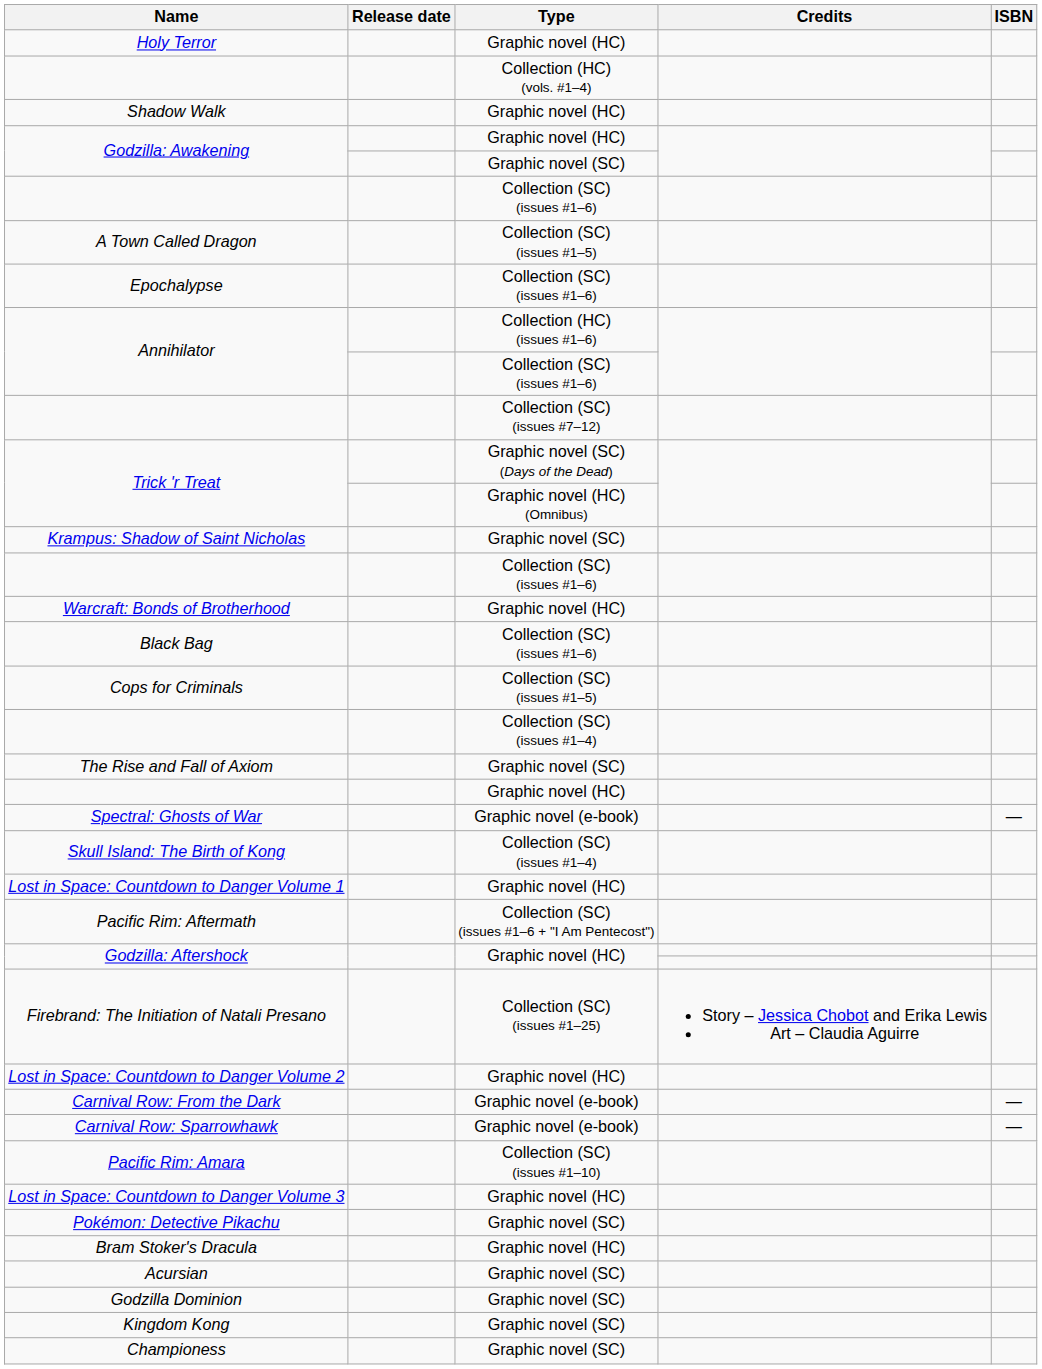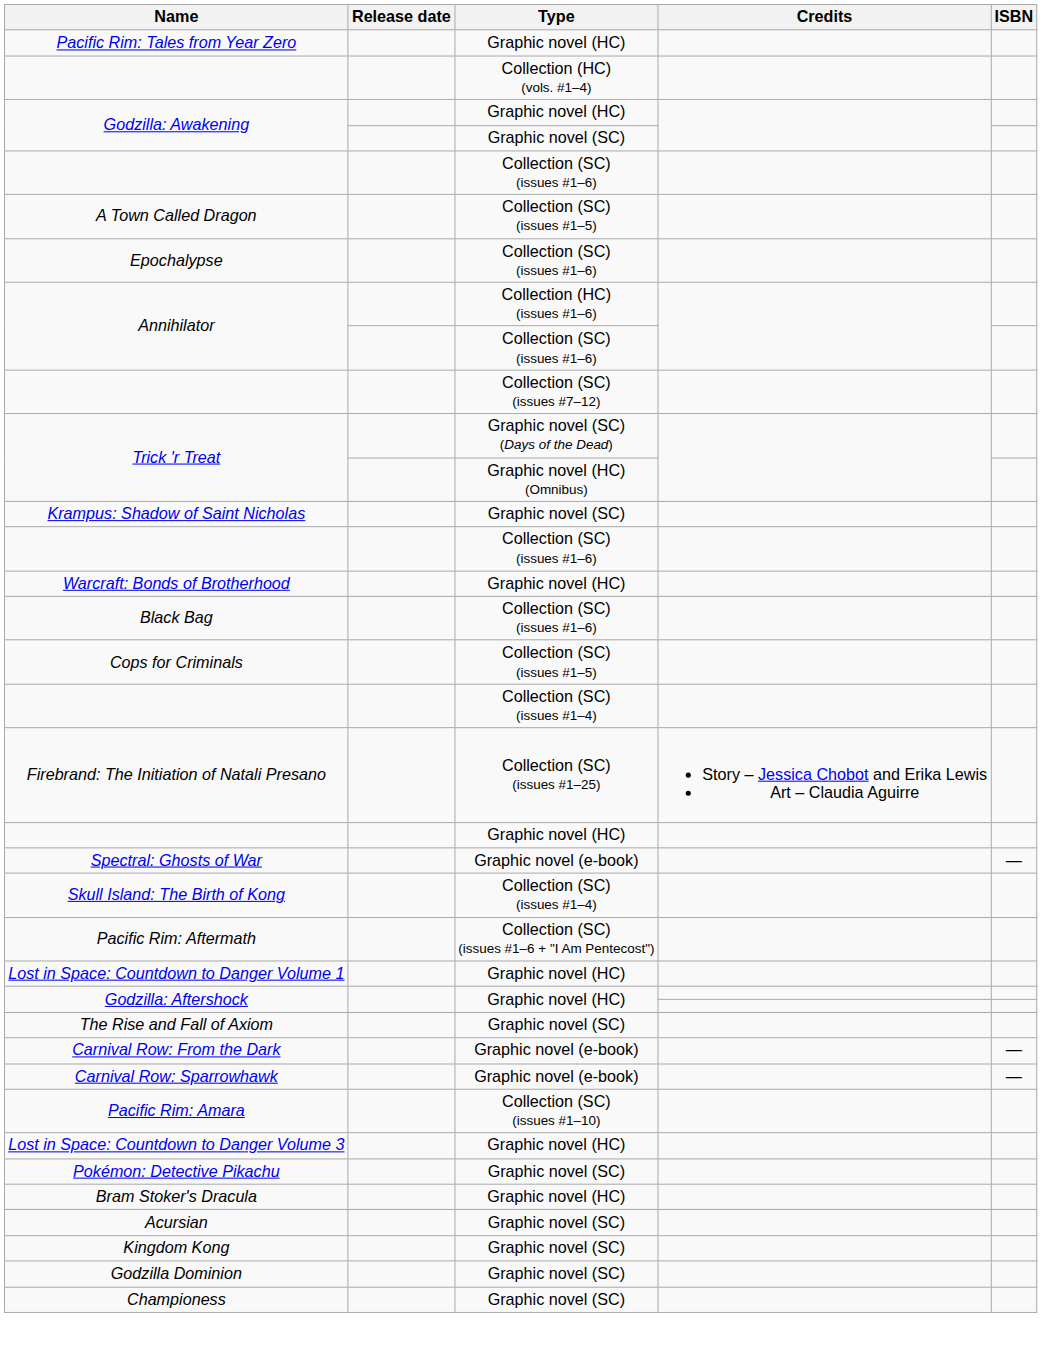 <table class="wikitable sortable" style="text-align: center">
 <tr>
 <th>Name</th>
 <th>Release date</th>
 <th>Type</th>
 <th class="unsortable">Credits</th>
 <th>ISBN</th>
 </tr>
 <tr>
-<td><em><a href='#'>Holy Terror</a></em></td>
+<td><em><a href='#'>Pacific Rim: Tales from Year Zero</a></em></td>
 <td></td>
 <td>Graphic novel (HC)</td>
 <td></td>
 <td></td>
 </tr>
 <tr>
 <td></td>
 <td></td>
 <td>Collection (HC)<br><small>(vols. #1–4)</small></td>
-<td></td>
-<td></td>
-</tr>
-<tr>
-<td><em>Shadow Walk</em></td>
-<td></td>
-<td>Graphic novel (HC)</td>
 <td></td>
 <td></td>
 </tr>
 <tr>
 <td rowspan="2"><em><a href='#'>Godzilla: Awakening</a></em></td>
 <td></td>
 <td>Graphic novel (HC)</td>
 <td rowspan="2"></td>
 <td></td>
 </tr>
 <tr>
 <td></td>
 <td>Graphic novel (SC)</td>
 <td></td>
 </tr>
 <tr>
 <td></td>
 <td></td>
 <td>Collection (SC)<br><small>(issues #1–6)</small></td>
 <td></td>
 <td></td>
 </tr>
 <tr>
 <td><em>A Town Called Dragon</em></td>
 <td></td>
 <td>Collection (SC)<br><small>(issues #1–5)</small></td>
 <td></td>
 <td></td>
 </tr>
 <tr>
 <td><em>Epochalypse</em></td>
 <td></td>
 <td>Collection (SC)<br><small>(issues #1–6)</small></td>
 <td></td>
 <td></td>
 </tr>
 <tr>
 <td rowspan="2"><em>Annihilator</em></td>
 <td></td>
 <td>Collection (HC)<br><small>(issues #1–6)</small></td>
 <td rowspan="2"></td>
 <td></td>
 </tr>
 <tr>
 <td></td>
 <td>Collection (SC)<br><small>(issues #1–6)</small></td>
 <td></td>
 </tr>
 <tr>
 <td></td>
 <td></td>
 <td>Collection (SC)<br><small>(issues #7–12)</small></td>
 <td></td>
 <td></td>
 </tr>
 <tr>
 <td rowspan="2"><em><a href='#'>Trick 'r Treat</a></em></td>
 <td></td>
 <td>Graphic novel (SC)<br><small>(<em>Days of the Dead</em>)</small></td>
 <td rowspan="2"></td>
 <td></td>
 </tr>
 <tr>
 <td></td>
 <td>Graphic novel (HC)<br><small>(Omnibus)</small></td>
 <td></td>
 </tr>
 <tr>
 <td><em><a href='#'>Krampus: Shadow of Saint Nicholas</a></em></td>
 <td></td>
 <td>Graphic novel (SC)</td>
 <td></td>
 <td></td>
 </tr>
 <tr>
 <td></td>
 <td></td>
 <td>Collection (SC)<br><small>(issues #1–6)</small></td>
 <td></td>
 <td></td>
 </tr>
 <tr>
 <td><em><a href='#'>Warcraft: Bonds of Brotherhood</a></em></td>
 <td></td>
 <td>Graphic novel (HC)</td>
 <td></td>
 <td></td>
 </tr>
 <tr>
 <td><em>Black Bag</em></td>
 <td></td>
 <td>Collection (SC)<br><small>(issues #1–6)</small></td>
 <td></td>
 <td></td>
 </tr>
 <tr>
 <td><em>Cops for Criminals</em></td>
 <td></td>
 <td>Collection (SC)<br><small>(issues #1–5)</small></td>
 <td></td>
 <td></td>
 </tr>
 <tr>
 <td><em></em></td>
 <td></td>
 <td>Collection (SC)<br><small>(issues #1–4)</small></td>
 <td></td>
 <td></td>
 </tr>
 <tr>
-<td><em>The Rise and Fall of Axiom</em></td>
+<td><em>Firebrand: The Initiation of Natali Presano</em></td>
 <td></td>
-<td>Graphic novel (SC)</td>
-<td></td>
+<td>Collection (SC)<br><small>(issues #1–25)</small></td>
+<td {{Columns-list><br><ul><li>Story – <a href='#'>Jessica Chobot</a> and Erika Lewis</li><li>Art – Claudia Aguirre</li></ul></td>
 <td></td>
 </tr>
 <tr>
 <td></td>
 <td></td>
 <td>Graphic novel (HC)</td>
 <td></td>
 <td></td>
 </tr>
 <tr>
 <td><em><a href='#'>Spectral: Ghosts of War</a></em></td>
 <td></td>
 <td>Graphic novel (e-book)</td>
 <td></td>
 <td>—</td>
 </tr>
 <tr>
 <td><em><a href='#'>Skull Island: The Birth of Kong</a></em></td>
 <td></td>
 <td>Collection (SC)<br><small>(issues #1–4)</small></td>
 <td></td>
 <td></td>
 </tr>
 <tr>
-<td><em><a href='#'>Lost in Space: Countdown to Danger Volume 1</a></em></td>
+<td><em>Pacific Rim: Aftermath</em></td>
 <td></td>
-<td>Graphic novel (HC)</td>
+<td>Collection (SC)<br><small>(issues #1–6 + "I Am Pentecost")</small></td>
 <td></td>
 <td></td>
 </tr>
 <tr>
-<td><em>Pacific Rim: Aftermath</em></td>
+<td><em><a href='#'>Lost in Space: Countdown to Danger Volume 1</a></em></td>
 <td></td>
-<td>Collection (SC)<br><small>(issues #1–6 + "I Am Pentecost")</small></td>
+<td>Graphic novel (HC)</td>
 <td></td>
 <td></td>
 </tr>
 <tr>
 <td rowspan="2"><em><a href='#'>Godzilla: Aftershock</a></em></td>
 <td rowspan="2"></td>
 <td rowspan="2">Graphic novel (HC)</td>
 <td></td>
 <td></td>
 </tr>
 <tr>
 <td></td>
 <td></td>
 </tr>
 <tr>
-<td><em>Firebrand: The Initiation of Natali Presano</em></td>
+<td><em>The Rise and Fall of Axiom</em></td>
 <td></td>
-<td>Collection (SC)<br><small>(issues #1–25)</small></td>
-<td {{Columns-list><br><ul><li>Story – <a href='#'>Jessica Chobot</a> and Erika Lewis</li><li>Art – Claudia Aguirre</li></ul></td>
-<td></td>
-</tr>
-<tr>
-<td><em><a href='#'>Lost in Space: Countdown to Danger Volume 2</a></em></td>
-<td></td>
-<td>Graphic novel (HC)</td>
+<td>Graphic novel (SC)</td>
 <td></td>
 <td></td>
 </tr>
 <tr>
 <td><em><a href='#'>Carnival Row: From the Dark</a></em></td>
 <td></td>
 <td>Graphic novel (e-book)</td>
 <td></td>
 <td>—</td>
 </tr>
 <tr>
 <td><em><a href='#'>Carnival Row: Sparrowhawk</a></em></td>
 <td></td>
 <td>Graphic novel (e-book)</td>
 <td></td>
 <td>—</td>
 </tr>
 <tr>
 <td><em><a href='#'>Pacific Rim: Amara</a></em></td>
 <td></td>
 <td>Collection (SC)<br><small>(issues #1–10)</small></td>
 <td></td>
 <td></td>
 </tr>
 <tr>
 <td><em><a href='#'>Lost in Space: Countdown to Danger Volume 3</a></em></td>
 <td></td>
 <td>Graphic novel (HC)</td>
 <td></td>
 <td></td>
 </tr>
 <tr>
 <td><em><a href='#'>Pokémon: Detective Pikachu</a></em></td>
 <td></td>
 <td>Graphic novel (SC)</td>
 <td></td>
 <td></td>
 </tr>
 <tr>
 <td><em>Bram Stoker's Dracula</em></td>
 <td></td>
 <td>Graphic novel (HC)</td>
 <td></td>
 <td></td>
 </tr>
 <tr>
 <td><em>Acursian</em></td>
 <td></td>
 <td>Graphic novel (SC)</td>
 <td></td>
 <td></td>
 </tr>
 <tr>
-<td><em>Godzilla Dominion</em></td>
+<td><em>Kingdom Kong</em></td>
 <td></td>
 <td>Graphic novel (SC)</td>
 <td></td>
 <td></td>
 </tr>
 <tr>
-<td><em>Kingdom Kong</em></td>
+<td><em>Godzilla Dominion</em></td>
 <td></td>
 <td>Graphic novel (SC)</td>
 <td></td>
 <td></td>
 </tr>
 <tr>
 <td><em>Championess</em></td>
 <td></td>
 <td>Graphic novel (SC)</td>
 <td></td>
 <td></td>
 </tr>
 </table>
